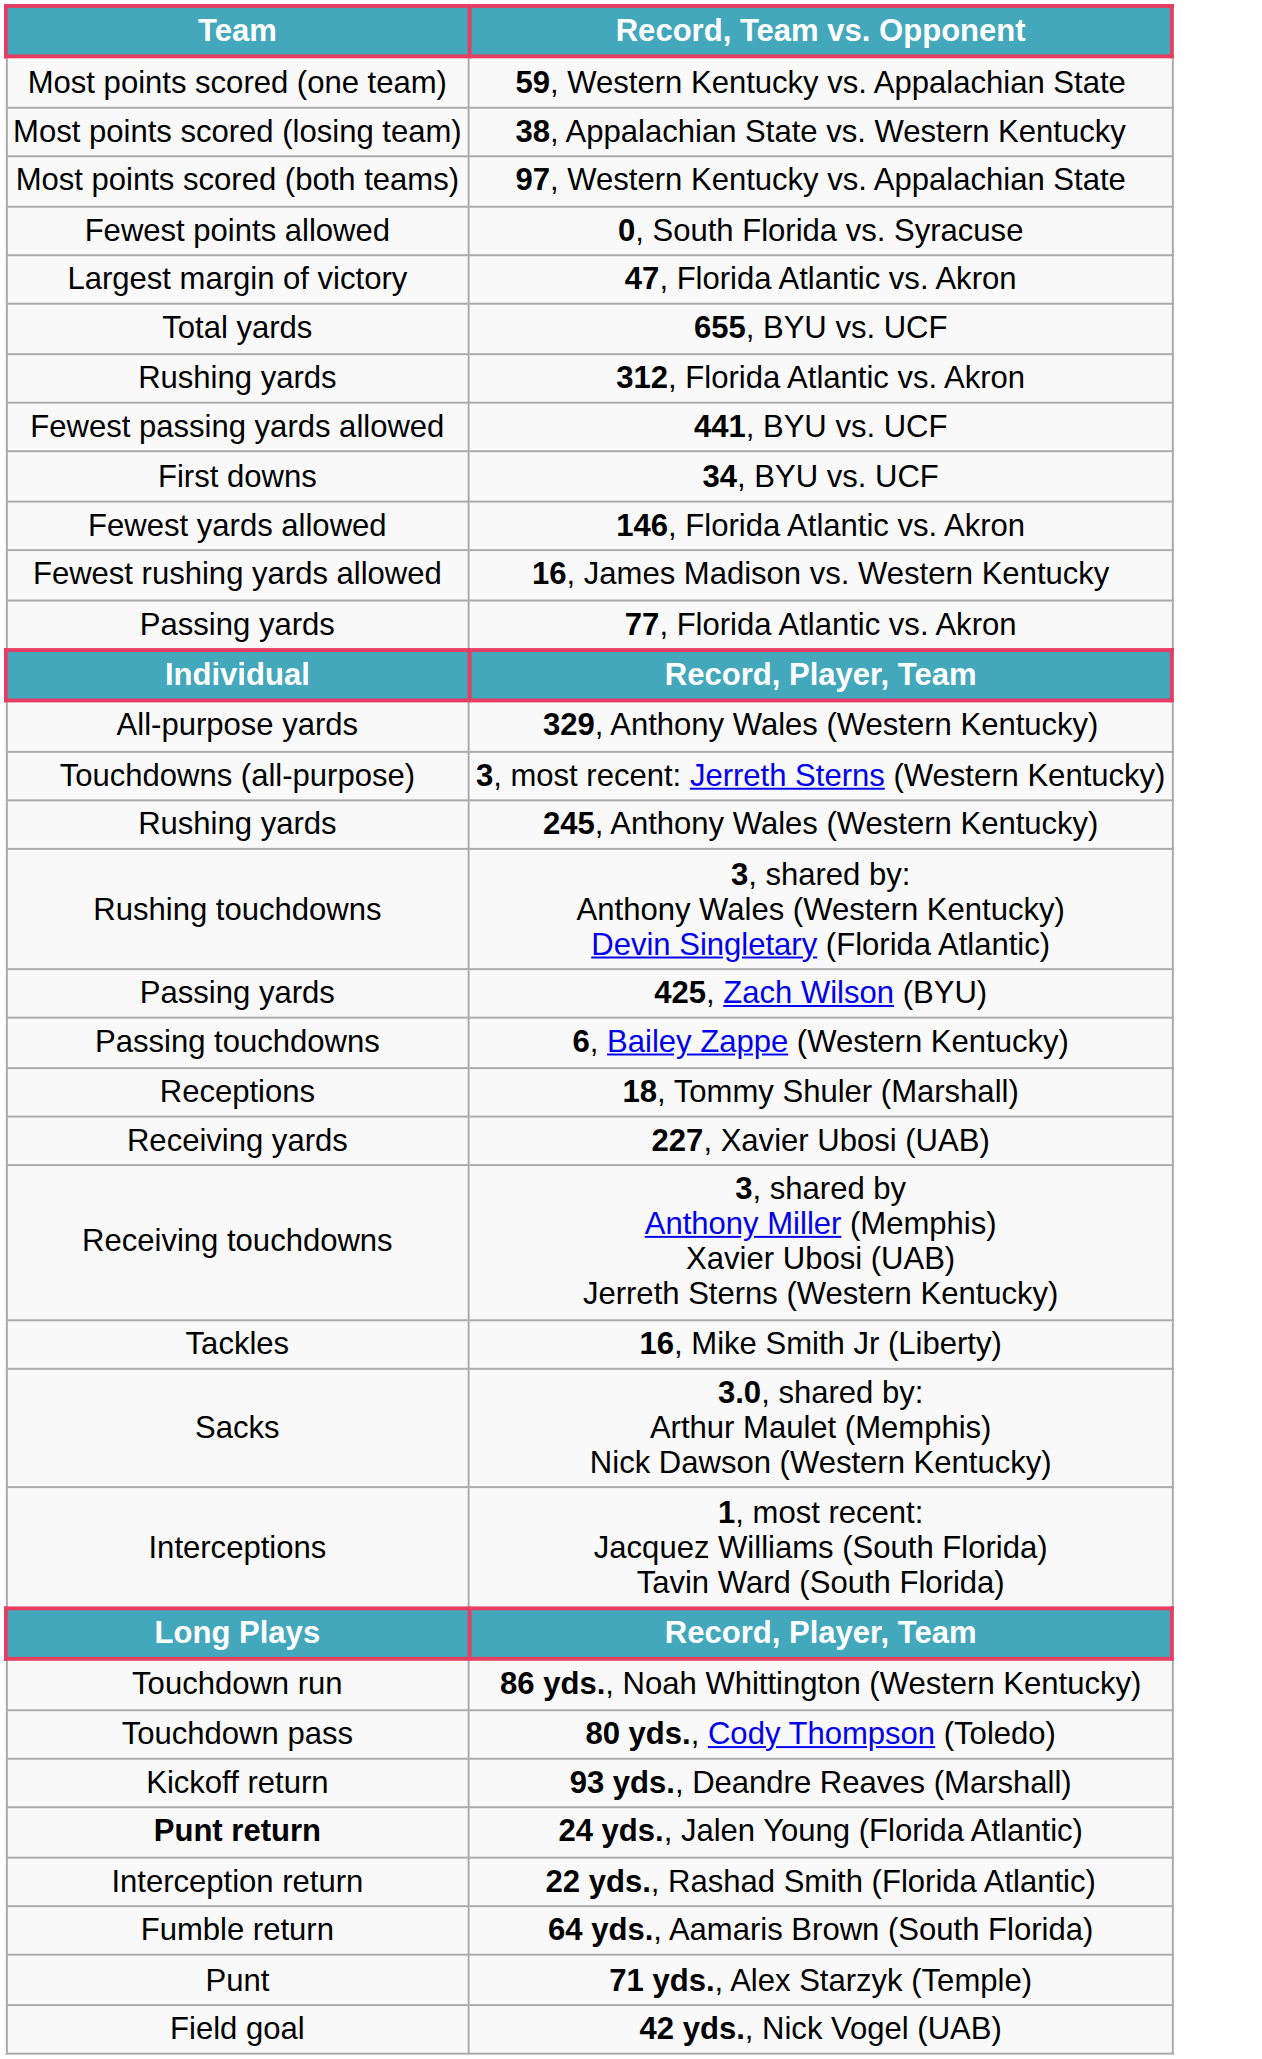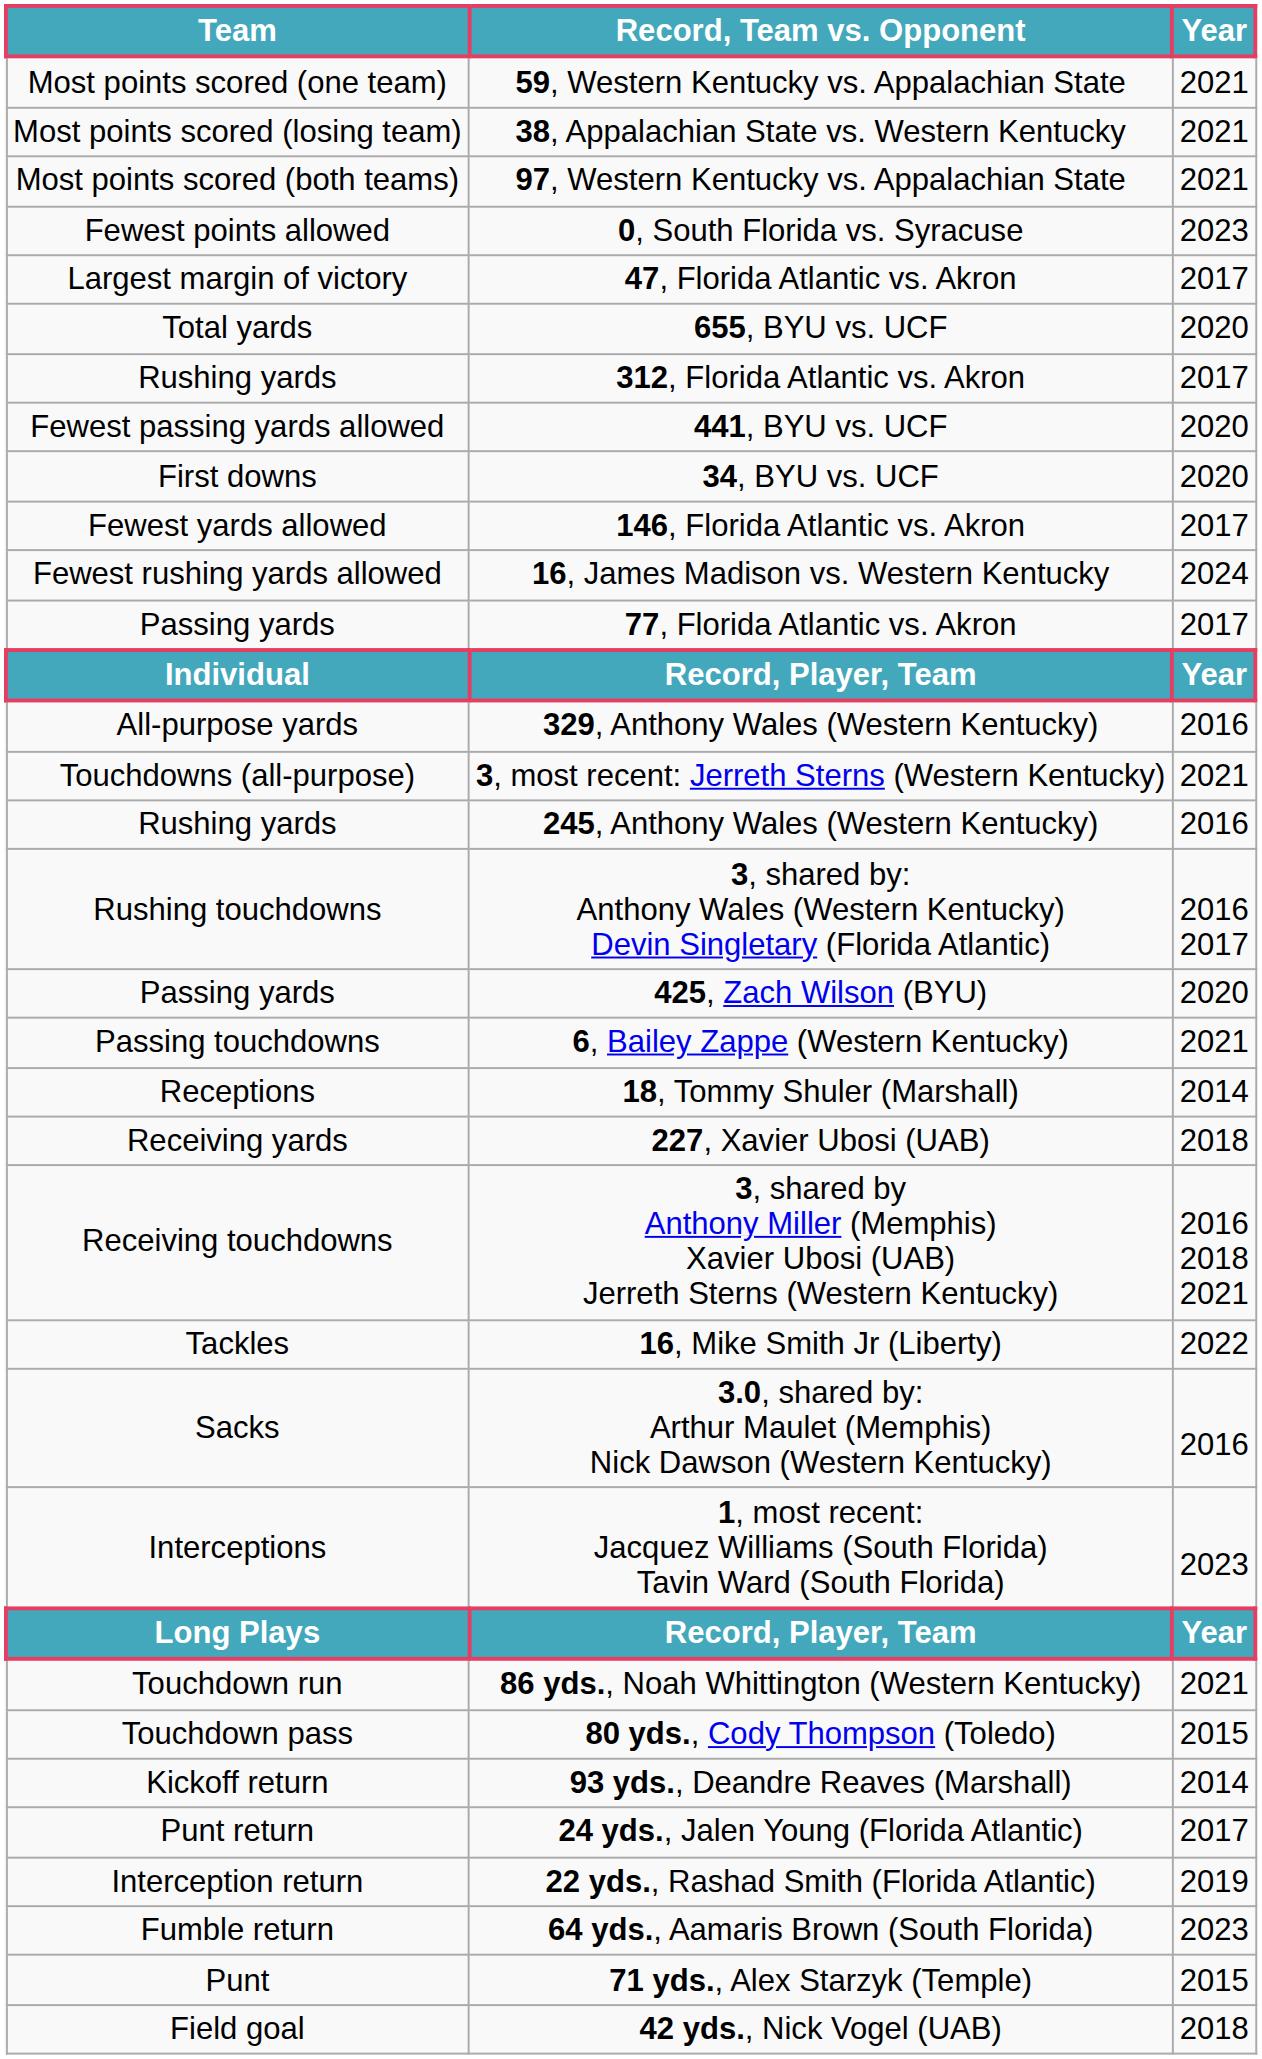 <table class="wikitable" style="text-align:center">
 <tr>
 <th style="background:#43A8BC; color:#FFFFFF; border: 2px solid #E63E62;">Team</th>
 <th style="background:#43A8BC; color:#FFFFFF; border: 2px solid #E63E62;">Record, Team vs. Opponent</th>
+<th style="background:#43A8BC; color:#FFFFFF; border: 2px solid #E63E62;">Year</th>
 </tr>
 <tr>
 <td>Most points scored (one team)</td>
 <td><strong>59</strong>, Western Kentucky vs. Appalachian State</td>
+<td>2021</td>
 </tr>
 <tr>
 <td>Most points scored (losing team)</td>
 <td><strong>38</strong>, Appalachian State vs. Western Kentucky</td>
+<td>2021</td>
 </tr>
 <tr>
 <td>Most points scored (both teams)</td>
 <td><strong>97</strong>, Western Kentucky vs. Appalachian State</td>
+<td>2021</td>
 </tr>
 <tr>
 <td>Fewest points allowed</td>
 <td><strong>0</strong>, South Florida vs. Syracuse</td>
+<td>2023</td>
 </tr>
 <tr>
 <td>Largest margin of victory</td>
 <td><strong>47</strong>, Florida Atlantic vs. Akron</td>
+<td>2017</td>
 </tr>
 <tr>
 <td>Total yards</td>
 <td><strong>655</strong>, BYU vs. UCF</td>
+<td>2020</td>
 </tr>
 <tr>
 <td>Rushing yards</td>
 <td><strong>312</strong>, Florida Atlantic vs. Akron</td>
+<td>2017</td>
 </tr>
 <tr>
 <td>Fewest passing yards allowed</td>
 <td><strong>441</strong>, BYU vs. UCF</td>
+<td>2020</td>
 </tr>
 <tr>
 <td>First downs</td>
 <td><strong>34</strong>, BYU vs. UCF</td>
+<td>2020</td>
 </tr>
 <tr>
 <td>Fewest yards allowed</td>
 <td><strong>146</strong>, Florida Atlantic vs. Akron</td>
+<td>2017</td>
 </tr>
 <tr>
 <td>Fewest rushing yards allowed</td>
 <td><strong>16</strong>, James Madison vs. Western Kentucky</td>
+<td>2024</td>
 </tr>
 <tr>
 <td>Passing yards</td>
 <td><strong>77</strong>, Florida Atlantic vs. Akron</td>
+<td>2017</td>
 </tr>
 <tr>
 <th style="background:#43A8BC; color:#FFFFFF; border: 2px solid #E63E62;">Individual</th>
 <th style="background:#43A8BC; color:#FFFFFF; border: 2px solid #E63E62;">Record, Player, Team</th>
+<th style="background:#43A8BC; color:#FFFFFF; border: 2px solid #E63E62;">Year</th>
 </tr>
 <tr>
 <td>All-purpose yards</td>
 <td><strong>329</strong>, Anthony Wales (Western Kentucky)</td>
+<td>2016</td>
 </tr>
 <tr>
 <td>Touchdowns (all-purpose)</td>
 <td><strong>3</strong>, most recent: <a href='#'>Jerreth Sterns</a> (Western Kentucky)</td>
+<td>2021</td>
 </tr>
 <tr>
 <td>Rushing yards</td>
 <td><strong>245</strong>, Anthony Wales (Western Kentucky)</td>
+<td>2016</td>
 </tr>
 <tr>
 <td>Rushing touchdowns</td>
 <td><strong>3</strong>, shared by:<br>Anthony Wales (Western Kentucky)<br><a href='#'>Devin Singletary</a> (Florida Atlantic)</td>
+<td><br>2016<br>2017</td>
 </tr>
 <tr>
 <td>Passing yards</td>
 <td><strong>425</strong>, <a href='#'>Zach Wilson</a> (BYU)</td>
+<td>2020</td>
 </tr>
 <tr>
 <td>Passing touchdowns</td>
 <td><strong>6</strong>, <a href='#'>Bailey Zappe</a> (Western Kentucky)</td>
+<td>2021</td>
 </tr>
 <tr>
 <td>Receptions</td>
 <td><strong>18</strong>, Tommy Shuler (Marshall)</td>
+<td>2014</td>
 </tr>
 <tr>
 <td>Receiving yards</td>
 <td><strong>227</strong>, Xavier Ubosi (UAB)</td>
+<td>2018</td>
 </tr>
 <tr>
 <td>Receiving touchdowns</td>
 <td><strong>3</strong>, shared by<br><a href='#'>Anthony Miller</a> (Memphis)<br>Xavier Ubosi (UAB)<br>Jerreth Sterns (Western Kentucky)</td>
+<td><br>2016<br>2018<br>2021</td>
 </tr>
 <tr>
 <td>Tackles</td>
 <td><strong>16</strong>, Mike Smith Jr (Liberty)</td>
+<td>2022</td>
 </tr>
 <tr>
 <td>Sacks</td>
 <td><strong>3.0</strong>, shared by:<br>Arthur Maulet (Memphis)<br>Nick Dawson (Western Kentucky)</td>
+<td><br>2016</td>
 </tr>
 <tr>
 <td>Interceptions</td>
 <td><strong>1</strong>, most recent: <br>Jacquez Williams (South Florida)<br>Tavin Ward (South Florida)</td>
+<td><br>2023</td>
 </tr>
 <tr>
 <th style="background:#43A8BC; color:#FFFFFF; border: 2px solid #E63E62;">Long Plays</th>
 <th style="background:#43A8BC; color:#FFFFFF; border: 2px solid #E63E62;">Record, Player, Team</th>
+<th style="background:#43A8BC; color:#FFFFFF; border: 2px solid #E63E62;">Year</th>
 </tr>
 <tr>
 <td>Touchdown run</td>
 <td><strong>86 yds.</strong>, Noah Whittington (Western Kentucky)</td>
+<td>2021</td>
 </tr>
 <tr>
 <td>Touchdown pass</td>
 <td><strong>80 yds.</strong>, <a href='#'>Cody Thompson</a> (Toledo)</td>
+<td>2015</td>
 </tr>
 <tr>
 <td>Kickoff return</td>
 <td><strong>93 yds.</strong>, Deandre Reaves (Marshall)</td>
+<td>2014</td>
 </tr>
 <tr>
-<td><strong>Punt return</strong></td>
+<td>Punt return</td>
 <td><strong>24 yds.</strong>, Jalen Young (Florida Atlantic)</td>
+<td>2017</td>
 </tr>
 <tr>
 <td>Interception return</td>
 <td><strong>22 yds.</strong>, Rashad Smith (Florida Atlantic)</td>
+<td>2019</td>
 </tr>
 <tr>
 <td>Fumble return</td>
 <td><strong>64 yds.</strong>, Aamaris Brown (South Florida)</td>
+<td>2023</td>
 </tr>
 <tr>
 <td>Punt</td>
 <td><strong>71 yds.</strong>, Alex Starzyk (Temple)</td>
+<td>2015</td>
 </tr>
 <tr>
 <td>Field goal</td>
 <td><strong>42 yds.</strong>, Nick Vogel (UAB) </td>
+<td>2018</td>
 </tr>
 </table>
